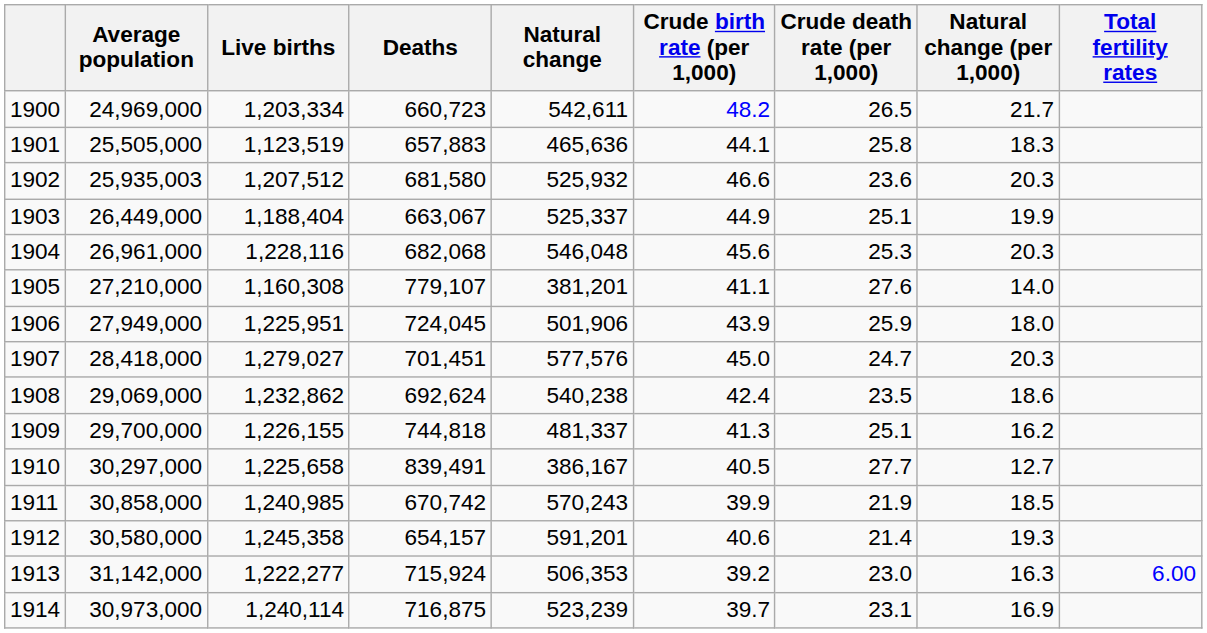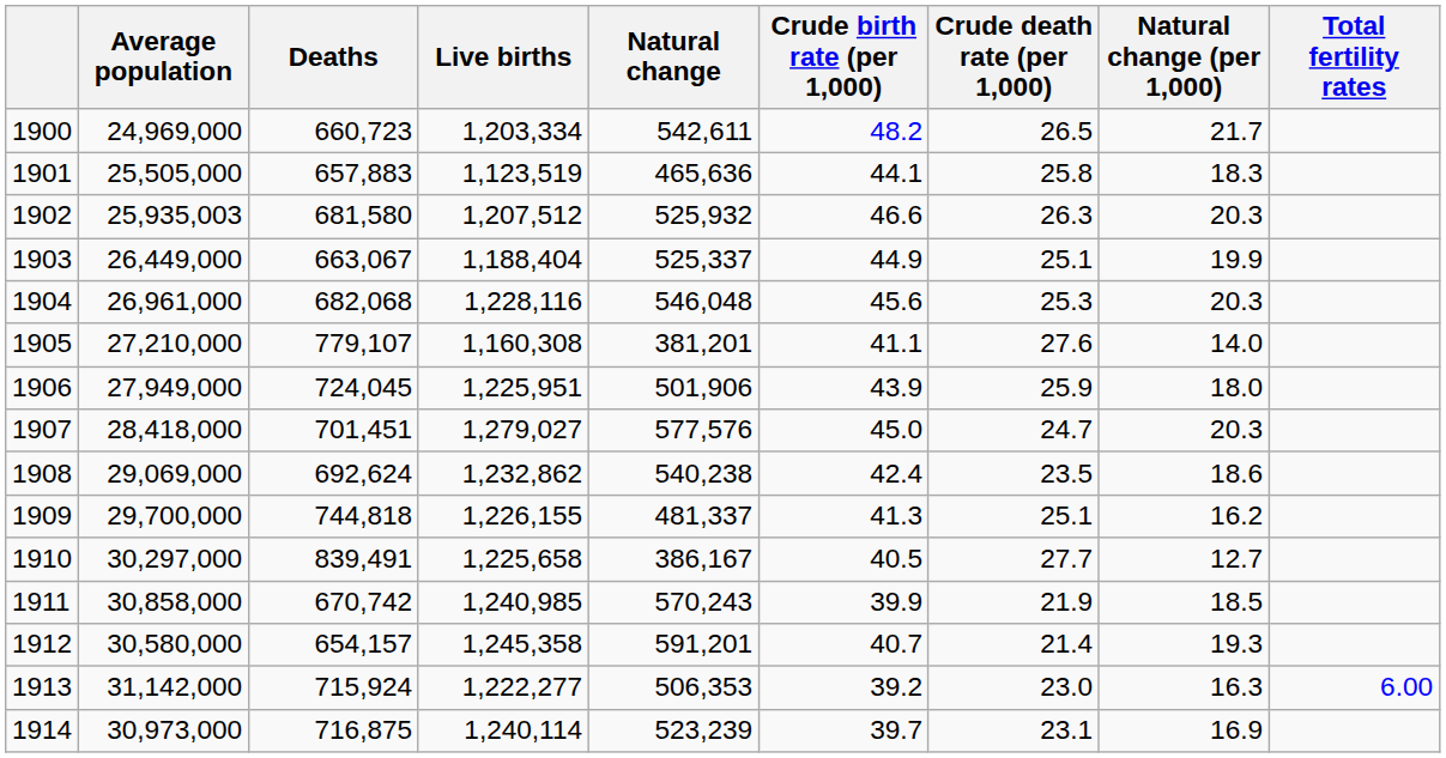 <table class="wikitable sortable"  style="text-align: right;">
 <tr>
 <th></th>
 <th style="width:70pt;">Average population</th>
+<th style="width:70pt;">Deaths</th>
 <th style="width:70pt;">Live births</th>
-<th style="width:70pt;">Deaths</th>
 <th style="width:70pt;">Natural change</th>
 <th style="width:70pt;">Crude <a href='#'>birth rate</a> (per 1,000)</th>
 <th style="width:70pt;">Crude death rate (per 1,000)</th>
 <th style="width:70pt;">Natural change (per 1,000)</th>
 <th style="width:70pt;"><a href='#'>Total fertility rates</a></th>
 </tr>
 <tr>
 <td style="text-align: left;">1900</td>
 <td>24,969,000</td>
+<td>660,723</td>
 <td>1,203,334</td>
-<td>660,723</td>
 <td>542,611</td>
 <td style="color:blue;">48.2</td>
 <td>26.5</td>
 <td>21.7</td>
 <td></td>
 </tr>
 <tr>
 <td style="text-align: left;">1901</td>
 <td>25,505,000</td>
+<td>657,883</td>
 <td>1,123,519</td>
-<td>657,883</td>
 <td>465,636</td>
 <td>44.1</td>
 <td>25.8</td>
 <td>18.3</td>
 <td></td>
 </tr>
 <tr>
 <td style="text-align: left;">1902</td>
 <td>25,935,003</td>
+<td>681,580</td>
 <td>1,207,512</td>
-<td>681,580</td>
 <td>525,932</td>
 <td>46.6</td>
-<td>23.6</td>
+<td>26.3</td>
 <td>20.3</td>
 <td></td>
 </tr>
 <tr>
 <td style="text-align: left;">1903</td>
 <td>26,449,000</td>
+<td>663,067</td>
 <td>1,188,404</td>
-<td>663,067</td>
 <td>525,337</td>
 <td>44.9</td>
 <td>25.1</td>
 <td>19.9</td>
 <td></td>
 </tr>
 <tr>
 <td style="text-align: left;">1904</td>
 <td>26,961,000</td>
+<td>682,068</td>
 <td>1,228,116</td>
-<td>682,068</td>
 <td>546,048</td>
 <td>45.6</td>
 <td>25.3</td>
 <td>20.3</td>
 <td></td>
 </tr>
 <tr>
 <td style="text-align: left;">1905</td>
 <td>27,210,000</td>
+<td>779,107</td>
 <td>1,160,308</td>
-<td>779,107</td>
 <td>381,201</td>
 <td>41.1</td>
 <td>27.6</td>
 <td>14.0</td>
 <td></td>
 </tr>
 <tr>
 <td style="text-align: left;">1906</td>
 <td>27,949,000</td>
+<td>724,045</td>
 <td>1,225,951</td>
-<td>724,045</td>
 <td>501,906</td>
 <td>43.9</td>
 <td>25.9</td>
 <td>18.0</td>
 <td></td>
 </tr>
 <tr>
 <td style="text-align: left;">1907</td>
 <td>28,418,000</td>
+<td>701,451</td>
 <td>1,279,027</td>
-<td>701,451</td>
 <td>577,576</td>
 <td>45.0</td>
 <td>24.7</td>
 <td>20.3</td>
 <td></td>
 </tr>
 <tr>
 <td style="text-align: left;">1908</td>
 <td>29,069,000</td>
+<td>692,624</td>
 <td>1,232,862</td>
-<td>692,624</td>
 <td>540,238</td>
 <td>42.4</td>
 <td>23.5</td>
 <td>18.6</td>
 <td></td>
 </tr>
 <tr>
 <td style="text-align: left;">1909</td>
 <td>29,700,000</td>
+<td>744,818</td>
 <td>1,226,155</td>
-<td>744,818</td>
 <td>481,337</td>
 <td>41.3</td>
 <td>25.1</td>
 <td>16.2</td>
 <td></td>
 </tr>
 <tr>
 <td style="text-align: left;">1910</td>
 <td>30,297,000</td>
+<td>839,491</td>
 <td>1,225,658</td>
-<td>839,491</td>
 <td>386,167</td>
 <td>40.5</td>
 <td>27.7</td>
 <td>12.7</td>
 <td></td>
 </tr>
 <tr>
 <td style="text-align: left;">1911</td>
 <td>30,858,000</td>
+<td>670,742</td>
 <td>1,240,985</td>
-<td>670,742</td>
 <td>570,243</td>
 <td>39.9</td>
 <td>21.9</td>
 <td>18.5</td>
 <td></td>
 </tr>
 <tr>
 <td style="text-align: left;">1912</td>
 <td>30,580,000</td>
+<td>654,157</td>
 <td>1,245,358</td>
-<td>654,157</td>
 <td>591,201</td>
-<td>40.6</td>
+<td>40.7</td>
 <td>21.4</td>
 <td>19.3</td>
 <td></td>
 </tr>
 <tr>
 <td style="text-align: left;">1913</td>
 <td>31,142,000</td>
+<td>715,924</td>
 <td>1,222,277</td>
-<td>715,924</td>
 <td>506,353</td>
 <td>39.2</td>
 <td>23.0</td>
 <td>16.3</td>
 <td style="text-align:right; color:blue;">6.00</td>
 </tr>
 <tr>
 <td style="text-align: left;">1914</td>
 <td>30,973,000</td>
+<td>716,875</td>
 <td>1,240,114</td>
-<td>716,875</td>
 <td>523,239</td>
 <td>39.7</td>
 <td>23.1</td>
 <td>16.9</td>
 <td></td>
 </tr>
 </table>
